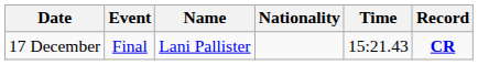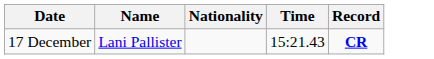 <table class="wikitable" style=text-align:center>
 <tr>
 <th>Date</th>
-<th>Event</th>
 <th>Name</th>
 <th>Nationality</th>
 <th>Time</th>
 <th>Record</th>
 </tr>
 <tr>
 <td>17 December</td>
-<td><a href='#'>Final</a></td>
 <td align=left><a href='#'>Lani Pallister</a></td>
 <td align=left></td>
 <td>15:21.43</td>
 <td><strong><a href='#'>CR</a></strong></td>
 </tr>
 </table>
